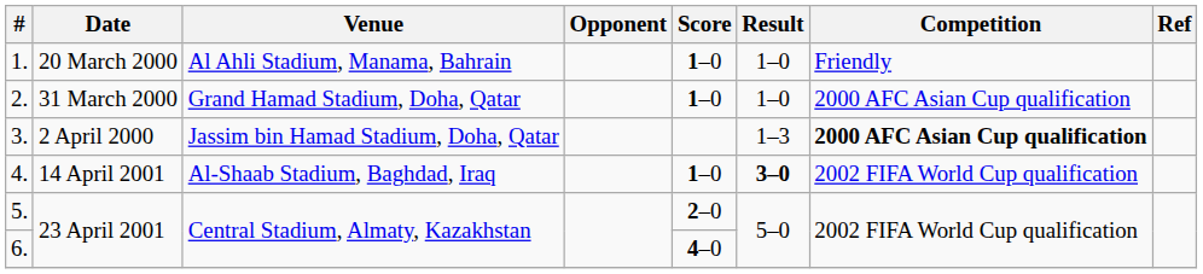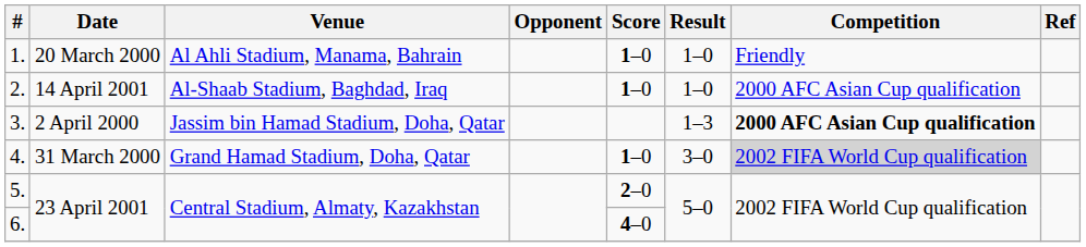 <table class="wikitable" style="font-size:95%;">
 <tr>
 <th>#</th>
 <th>Date</th>
 <th>Venue</th>
 <th>Opponent</th>
 <th>Score</th>
 <th>Result</th>
 <th>Competition</th>
 <th>Ref</th>
 </tr>
 <tr>
 <td>1.</td>
 <td>20 March 2000</td>
 <td><a href='#'>Al Ahli Stadium</a>, <a href='#'>Manama</a>, <a href='#'>Bahrain</a></td>
 <td></td>
 <td style="text-align:center;"><strong>1</strong>–0</td>
 <td style="text-align:center;">1–0</td>
 <td><a href='#'>Friendly</a></td>
 <td></td>
 </tr>
 <tr>
 <td>2.</td>
-<td>31 March 2000</td>
-<td><a href='#'>Grand Hamad Stadium</a>, <a href='#'>Doha</a>, <a href='#'>Qatar</a></td>
+<td>14 April 2001</td>
+<td><a href='#'>Al-Shaab Stadium</a>, <a href='#'>Baghdad</a>, <a href='#'>Iraq</a></td>
 <td></td>
 <td style="text-align:center;"><strong>1</strong>–0</td>
 <td style="text-align:center;">1–0</td>
 <td><a href='#'>2000 AFC Asian Cup qualification</a></td>
 <td></td>
 </tr>
 <tr>
 <td>3.</td>
 <td>2 April 2000</td>
 <td><a href='#'>Jassim bin Hamad Stadium</a>, <a href='#'>Doha</a>, <a href='#'>Qatar</a></td>
 <td></td>
 <td></td>
 <td style="text-align:center;">1–3</td>
 <td><strong>2000 AFC Asian Cup qualification</strong></td>
 <td></td>
 </tr>
 <tr>
 <td>4.</td>
-<td>14 April 2001</td>
-<td><a href='#'>Al-Shaab Stadium</a>, <a href='#'>Baghdad</a>, <a href='#'>Iraq</a></td>
+<td>31 March 2000</td>
+<td><a href='#'>Grand Hamad Stadium</a>, <a href='#'>Doha</a>, <a href='#'>Qatar</a></td>
 <td></td>
 <td style="text-align:center;"><strong>1</strong>–0</td>
-<td style="text-align:center;"><strong>3–0</strong></td>
-<td><a href='#'>2002 FIFA World Cup qualification</a></td>
+<td style="text-align:center;">3–0</td>
+<td style="background: lightgrey;"><a href='#'>2002 FIFA World Cup qualification</a></td>
 <td></td>
 </tr>
 <tr>
 <td>5.</td>
 <td rowspan="2">23 April 2001</td>
 <td rowspan="2"><a href='#'>Central Stadium</a>, <a href='#'>Almaty</a>, <a href='#'>Kazakhstan</a></td>
 <td rowspan="2"></td>
 <td style="text-align:center;"><strong>2</strong>–0</td>
 <td rowspan="2" style="text-align:center;">5–0</td>
 <td rowspan="2">2002 FIFA World Cup qualification</td>
 <td rowspan="2"></td>
 </tr>
 <tr>
 <td>6.</td>
 <td style="text-align:center;"><strong>4</strong>–0</td>
 </tr>
 <tr>
 </tr>
 </table>
